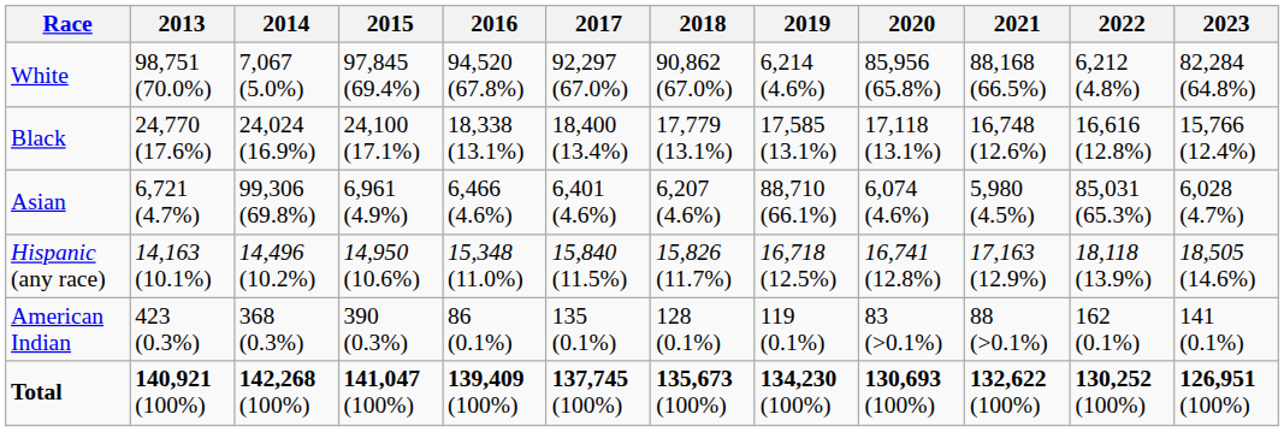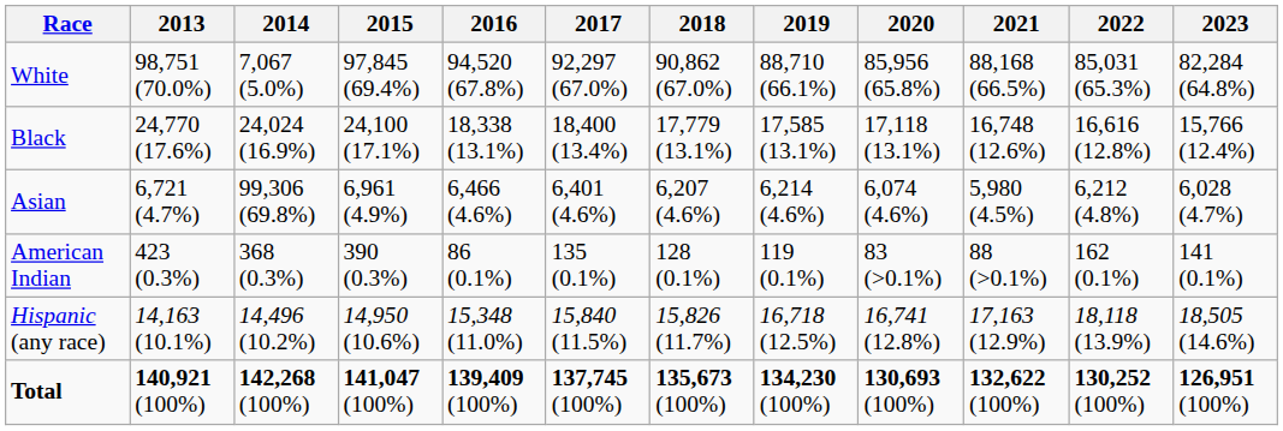 <table class="wikitable plainrowheaders sortable collapsible collapsed" style="text-align:left;">
 <tr>
 <th><a href='#'>Race</a></th>
 <th>2013</th>
 <th>2014</th>
 <th>2015</th>
 <th>2016</th>
 <th>2017</th>
 <th>2018</th>
 <th>2019</th>
 <th>2020</th>
 <th>2021</th>
 <th>2022</th>
 <th>2023</th>
 </tr>
 <tr>
 <td><a href='#'>White</a></td>
 <td>98,751 (70.0%)</td>
 <td>7,067 (5.0%)</td>
 <td>97,845 (69.4%)</td>
 <td>94,520 (67.8%)</td>
 <td>92,297 (67.0%)</td>
 <td>90,862 (67.0%)</td>
-<td>6,214 (4.6%)</td>
+<td>88,710 (66.1%)</td>
 <td>85,956 (65.8%)</td>
 <td>88,168 (66.5%)</td>
-<td>6,212 (4.8%)</td>
+<td>85,031 (65.3%)</td>
 <td>82,284 (64.8%)</td>
 </tr>
 <tr>
 <td><a href='#'>Black</a></td>
 <td>24,770 (17.6%)</td>
 <td>24,024 (16.9%)</td>
 <td>24,100 (17.1%)</td>
 <td>18,338 (13.1%)</td>
 <td>18,400 (13.4%)</td>
 <td>17,779 (13.1%)</td>
 <td>17,585 (13.1%)</td>
 <td>17,118 (13.1%)</td>
 <td>16,748 (12.6%)</td>
 <td>16,616 (12.8%)</td>
 <td>15,766 (12.4%)</td>
 </tr>
 <tr>
 <td><a href='#'>Asian</a></td>
 <td>6,721 (4.7%)</td>
 <td>99,306 (69.8%)</td>
 <td>6,961 (4.9%)</td>
 <td>6,466 (4.6%)</td>
 <td>6,401 (4.6%)</td>
 <td>6,207 (4.6%)</td>
-<td>88,710 (66.1%)</td>
+<td>6,214 (4.6%)</td>
 <td>6,074 (4.6%)</td>
 <td>5,980 (4.5%)</td>
-<td>85,031 (65.3%)</td>
+<td>6,212 (4.8%)</td>
 <td>6,028 (4.7%)</td>
+</tr>
+<tr>
+<td><a href='#'>American Indian</a></td>
+<td>423 (0.3%)</td>
+<td>368 (0.3%)</td>
+<td>390 (0.3%)</td>
+<td>86 (0.1%)</td>
+<td>135 (0.1%)</td>
+<td>128 (0.1%)</td>
+<td>119 (0.1%)</td>
+<td>83 (>0.1%)</td>
+<td>88 (>0.1%)</td>
+<td>162 (0.1%)</td>
+<td>141 (0.1%)</td>
 </tr>
 <tr>
 <td><em><a href='#'>Hispanic</a></em> (any race)</td>
 <td><em>14,163</em> (10.1%)</td>
 <td><em>14,496</em> (10.2%)</td>
 <td><em>14,950</em> (10.6%)</td>
 <td><em>15,348</em> (11.0%)</td>
 <td><em>15,840</em> (11.5%)</td>
 <td><em>15,826</em> (11.7%)</td>
 <td><em>16,718</em> (12.5%)</td>
 <td><em>16,741</em> (12.8%)</td>
 <td><em>17,163</em> (12.9%)</td>
 <td><em>18,118</em> (13.9%)</td>
 <td><em>18,505</em> (14.6%)</td>
 </tr>
 <tr>
-<td><a href='#'>American Indian</a></td>
-<td>423 (0.3%)</td>
-<td>368 (0.3%)</td>
-<td>390 (0.3%)</td>
-<td>86 (0.1%)</td>
-<td>135 (0.1%)</td>
-<td>128 (0.1%)</td>
-<td>119 (0.1%)</td>
-<td>83 (>0.1%)</td>
-<td>88 (>0.1%)</td>
-<td>162 (0.1%)</td>
-<td>141 (0.1%)</td>
-</tr>
-<tr>
 <td><strong>Total</strong></td>
 <td><strong>140,921</strong> (100%)</td>
 <td><strong>142,268</strong> (100%)</td>
 <td><strong>141,047</strong> (100%)</td>
 <td><strong>139,409</strong> (100%)</td>
 <td><strong>137,745</strong> (100%)</td>
 <td><strong>135,673</strong> (100%)</td>
 <td><strong>134,230</strong> (100%)</td>
 <td><strong>130,693</strong> (100%)</td>
 <td><strong>132,622</strong> (100%)</td>
 <td><strong>130,252</strong> (100%)</td>
 <td><strong>126,951</strong> (100%)</td>
 </tr>
 </table>
